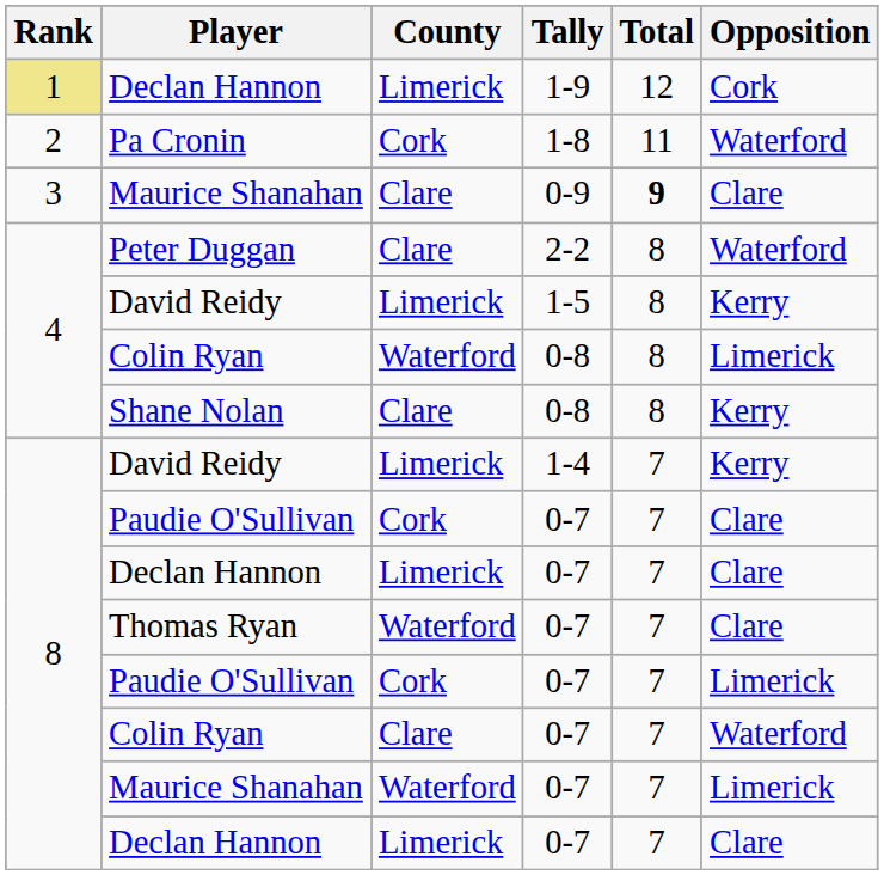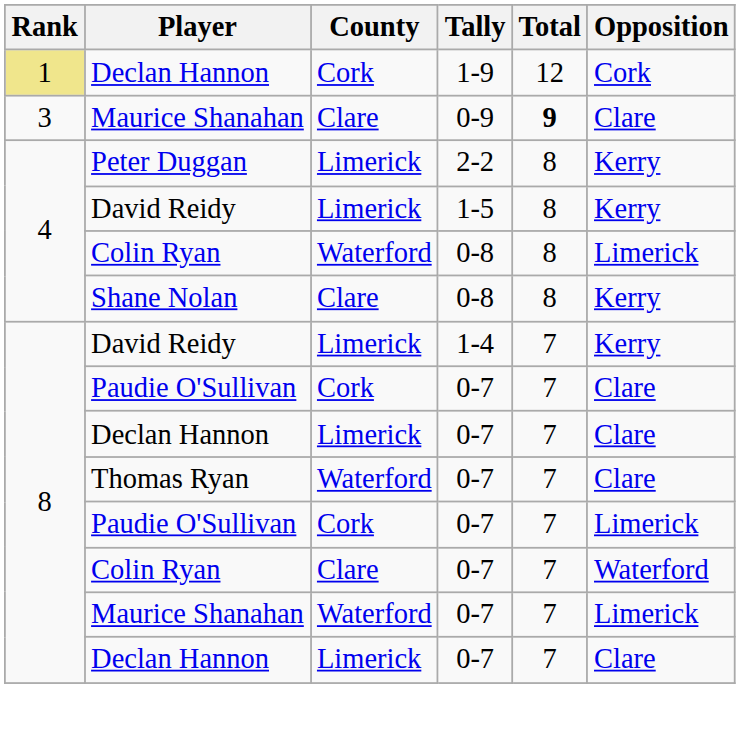 <table class="wikitable">
 <tr>
 <th>Rank</th>
 <th>Player</th>
 <th>County</th>
 <th>Tally</th>
 <th>Total</th>
 <th>Opposition</th>
 </tr>
 <tr>
 <td rowspan=1 align=center style="background: khaki;">1</td>
 <td><a href='#'>Declan Hannon</a></td>
-<td> <a href='#'>Limerick</a></td>
+<td> <a href='#'>Cork</a></td>
 <td align=center>1-9</td>
 <td align=center>12</td>
 <td> <a href='#'>Cork</a></td>
-</tr>
-<tr>
-<td rowspan=1 align=center>2</td>
-<td><a href='#'>Pa Cronin</a></td>
-<td> <a href='#'>Cork</a></td>
-<td align=center>1-8</td>
-<td align=center>11</td>
-<td> <a href='#'>Waterford</a></td>
 </tr>
 <tr>
 <td rowspan=1 align=center>3</td>
 <td><a href='#'>Maurice Shanahan</a></td>
 <td><a href='#'>Clare</a></td>
 <td align=center>0-9</td>
 <td align=center><strong>9</strong></td>
 <td> <a href='#'>Clare</a></td>
 </tr>
 <tr>
 <td rowspan=4 align=center>4</td>
 <td><a href='#'>Peter Duggan</a></td>
-<td> <a href='#'>Clare</a></td>
+<td> <a href='#'>Limerick</a></td>
 <td align=center>2-2</td>
 <td align=center>8</td>
-<td> <a href='#'>Waterford</a></td>
+<td> <a href='#'>Kerry</a></td>
 </tr>
 <tr>
 <td>David Reidy</td>
 <td> <a href='#'>Limerick</a></td>
 <td align=center>1-5</td>
 <td align=center>8</td>
 <td> <a href='#'>Kerry</a></td>
 </tr>
 <tr>
 <td><a href='#'>Colin Ryan</a></td>
 <td> <a href='#'>Waterford</a></td>
 <td align=center>0-8</td>
 <td align=center>8</td>
 <td> <a href='#'>Limerick</a></td>
 </tr>
 <tr>
 <td><a href='#'>Shane Nolan</a></td>
 <td><a href='#'>Clare</a></td>
 <td align=center>0-8</td>
 <td align=center>8</td>
 <td> <a href='#'>Kerry</a></td>
 </tr>
 <tr>
 <td rowspan=8 align=center>8</td>
 <td>David Reidy</td>
 <td> <a href='#'>Limerick</a></td>
 <td align=center>1-4</td>
 <td align=center>7</td>
 <td> <a href='#'>Kerry</a></td>
 </tr>
 <tr>
 <td><a href='#'>Paudie O'Sullivan</a></td>
 <td> <a href='#'>Cork</a></td>
 <td align=center>0-7</td>
 <td align=center>7</td>
 <td> <a href='#'>Clare</a></td>
 </tr>
 <tr>
 <td>Declan Hannon</td>
 <td> <a href='#'>Limerick</a></td>
 <td align=center>0-7</td>
 <td align=center>7</td>
 <td> <a href='#'>Clare</a></td>
 </tr>
 <tr>
 <td>Thomas Ryan</td>
 <td> <a href='#'>Waterford</a></td>
 <td align=center>0-7</td>
 <td align=center>7</td>
 <td> <a href='#'>Clare</a></td>
 </tr>
 <tr>
 <td><a href='#'>Paudie O'Sullivan</a></td>
 <td> <a href='#'>Cork</a></td>
 <td align=center>0-7</td>
 <td align=center>7</td>
 <td> <a href='#'>Limerick</a></td>
 </tr>
 <tr>
 <td><a href='#'>Colin Ryan</a></td>
 <td> <a href='#'>Clare</a></td>
 <td align=center>0-7</td>
 <td align=center>7</td>
 <td> <a href='#'>Waterford</a></td>
 </tr>
 <tr>
 <td><a href='#'>Maurice Shanahan</a></td>
 <td> <a href='#'>Waterford</a></td>
 <td align=center>0-7</td>
 <td align=center>7</td>
 <td> <a href='#'>Limerick</a></td>
 </tr>
 <tr>
 <td><a href='#'>Declan Hannon</a></td>
 <td> <a href='#'>Limerick</a></td>
 <td align=center>0-7</td>
 <td align=center>7</td>
 <td> <a href='#'>Clare</a></td>
 </tr>
 </table>
